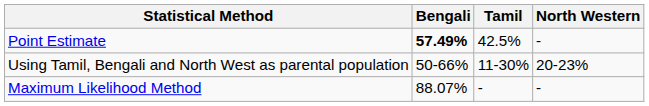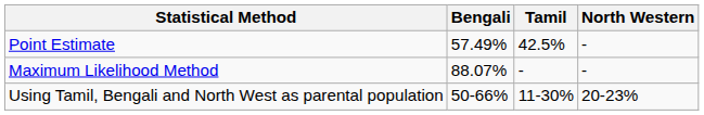 <table class="wikitable">
 <tr>
 <th>Statistical Method</th>
 <th>Bengali</th>
 <th>Tamil</th>
 <th>North Western</th>
 </tr>
 <tr>
 <td><a href='#'>Point Estimate</a></td>
-<td><strong>57.49%</strong></td>
+<td>57.49%</td>
 <td>42.5%</td>
+<td>-</td>
+</tr>
+<tr>
+<td><a href='#'>Maximum Likelihood Method</a></td>
+<td>88.07%</td>
+<td>-</td>
 <td>-</td>
 </tr>
 <tr>
 <td>Using Tamil, Bengali and North West as parental population</td>
 <td>50-66%</td>
 <td>11-30%</td>
 <td>20-23%</td>
 </tr>
-<tr>
-<td><a href='#'>Maximum Likelihood Method</a></td>
-<td>88.07%</td>
-<td>-</td>
-<td>-</td>
-</tr>
 </table>
